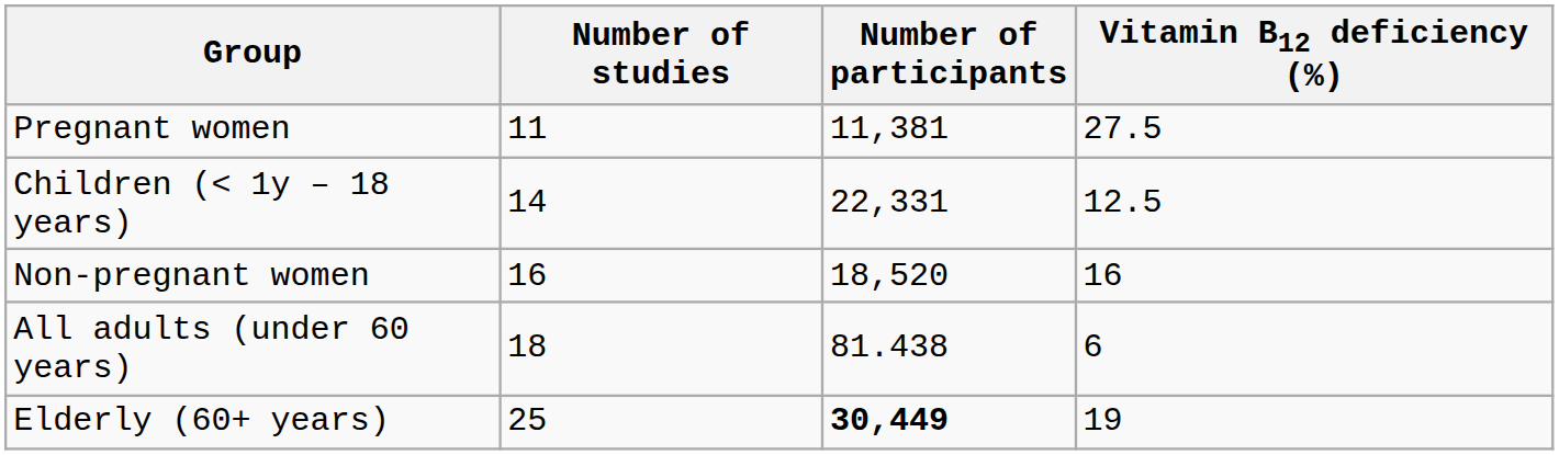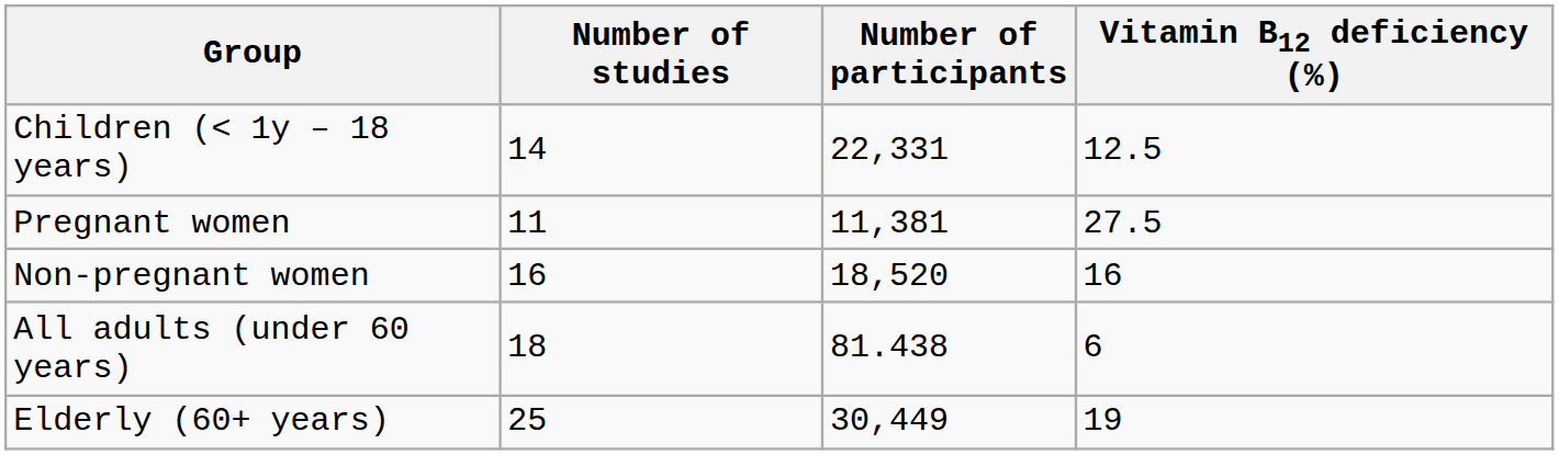 <table class="wikitable">
 <tr>
 <th>Group</th>
 <th>Number of studies</th>
 <th>Number of<br>participants</th>
 <th>Vitamin B<sub>12</sub> deficiency (%)</th>
 </tr>
 <tr>
+<td>Children (< 1y – 18 years)</td>
+<td>14</td>
+<td>22,331</td>
+<td>12.5</td>
+</tr>
+<tr>
 <td>Pregnant women</td>
 <td>11</td>
 <td>11,381</td>
 <td>27.5</td>
-</tr>
-<tr>
-<td>Children (< 1y – 18 years)</td>
-<td>14</td>
-<td>22,331</td>
-<td>12.5</td>
 </tr>
 <tr>
 <td>Non-pregnant women</td>
 <td>16</td>
 <td>18,520</td>
 <td>16</td>
 </tr>
 <tr>
 <td>All adults (under 60 years)</td>
 <td>18</td>
 <td>81.438</td>
 <td>6</td>
 </tr>
 <tr>
 <td>Elderly (60+ years)</td>
 <td>25</td>
-<td><strong>30,449</strong></td>
+<td>30,449</td>
 <td>19</td>
 </tr>
 </table>
